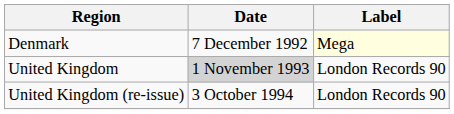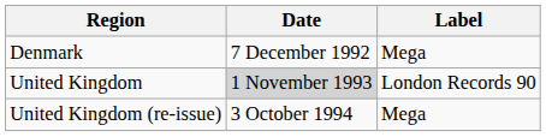 <table class="wikitable">
 <tr>
 <th scope="col">Region</th>
 <th scope="col">Date</th>
 <th scope="col">Label</th>
 </tr>
 <tr>
 <td scope="row">Denmark</td>
 <td>7 December 1992</td>
-<td style="background: lightyellow;">Mega</td>
+<td>Mega</td>
 </tr>
 <tr>
 <td scope="row">United Kingdom</td>
 <td style="background: lightgrey;">1 November 1993</td>
 <td>London Records 90</td>
 </tr>
 <tr>
 <td scope="row">United Kingdom (re-issue)</td>
 <td>3 October 1994</td>
-<td>London Records 90</td>
+<td>Mega</td>
 </tr>
 <tr>
 </tr>
 </table>
